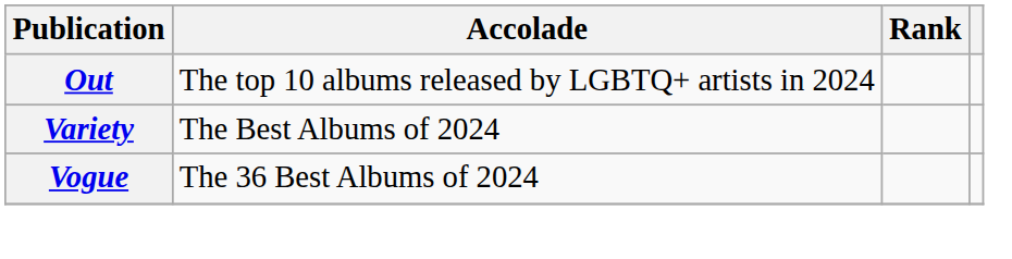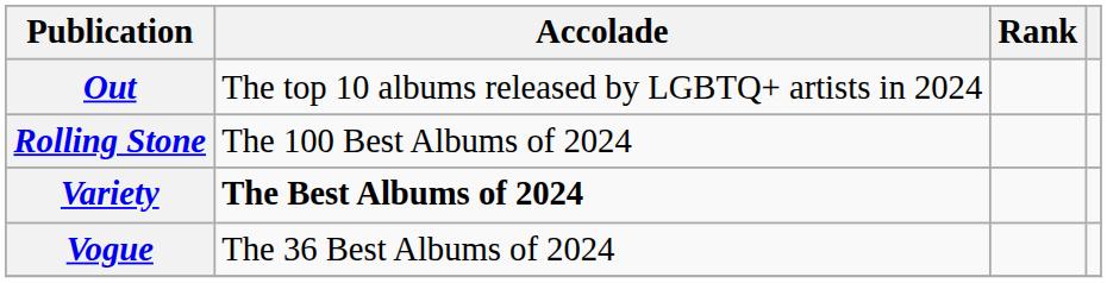 <table class="wikitable sortable plainrowheaders">
 <tr>
 <th scope="col">Publication</th>
 <th scope="col">Accolade</th>
 <th scope="col">Rank</th>
 <th scope="col" class="unsortable"></th>
 </tr>
 <tr>
 <th scope="row"><em><a href='#'>Out</a></em></th>
 <td>The top 10 albums released by LGBTQ+ artists in 2024</td>
 <td></td>
 <td></td>
 </tr>
 <tr>
+<th scope="row"><em><a href='#'>Rolling Stone</a></em></th>
+<td>The 100 Best Albums of 2024</td>
+<td></td>
+<td></td>
+</tr>
+<tr>
 <th scope="row"><em><a href='#'>Variety</a></em></th>
-<td>The Best Albums of 2024</td>
+<td><strong>The Best Albums of 2024</strong></td>
 <td></td>
 <td></td>
 </tr>
 <tr>
 <th scope="row"><em><a href='#'>Vogue</a></em></th>
 <td>The 36 Best Albums of 2024</td>
 <td></td>
 <td></td>
 </tr>
 <tr>
 </tr>
 </table>
